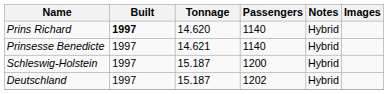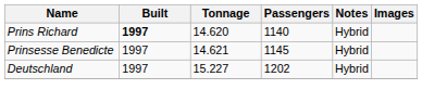 <table class="wikitable sortable" border="1">
 <tr>
 <th scope="col" width="150pt">Name</th>
 <th scope="col" width="90pt">Built</th>
 <th scope="col" width="90pt">Tonnage</th>
 <th scope="col" width="90pt">Passengers</th>
 <th scope="col" class="unsortable">Notes</th>
 <th scope="col" class="unsortable">Images</th>
 </tr>
 <tr>
 <td><em>Prins Richard</em></td>
 <td><strong>1997</strong></td>
 <td>14.620</td>
 <td>1140</td>
 <td>Hybrid</td>
 <td></td>
 </tr>
 <tr>
 <td><em>Prinsesse Benedicte</em></td>
 <td>1997</td>
 <td>14.621</td>
-<td>1140</td>
-<td>Hybrid</td>
-<td></td>
-</tr>
-<tr>
-<td><em>Schleswig-Holstein</em></td>
-<td>1997</td>
-<td>15.187</td>
-<td>1200</td>
+<td>1145</td>
 <td>Hybrid</td>
 <td></td>
 </tr>
 <tr>
 <td><em>Deutschland</em></td>
 <td>1997</td>
-<td>15.187</td>
+<td>15.227</td>
 <td>1202</td>
 <td>Hybrid</td>
 <td></td>
 </tr>
 <tr>
 </tr>
 </table>
